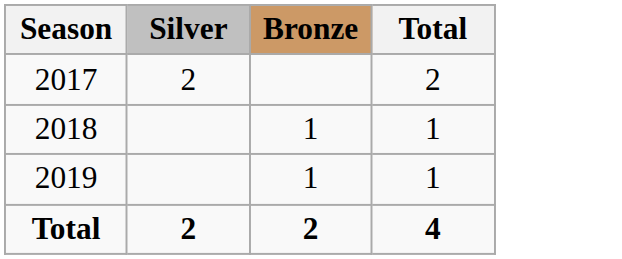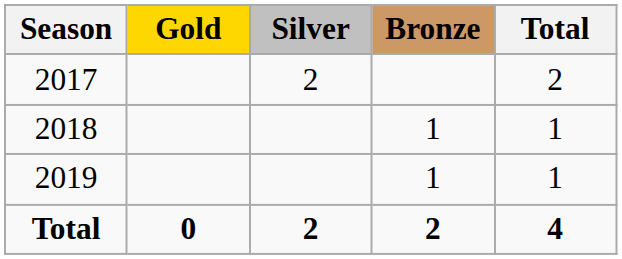 <table class="wikitable" style="text-align:center;">
 <tr>
 <th width = "55">Season</th>
+<th width = "55" style="background: gold;">Gold</th>
 <th width = "55" style="background: silver;">Silver</th>
 <th width = "55" style="background: #cc9966;">Bronze</th>
 <th width = "55">Total</th>
 </tr>
 <tr>
 <td>2017</td>
+<td></td>
 <td>2</td>
 <td></td>
 <td>2</td>
 </tr>
 <tr>
 <td>2018</td>
 <td></td>
+<td></td>
 <td>1</td>
 <td>1</td>
 </tr>
 <tr>
 <td>2019</td>
 <td></td>
+<td></td>
 <td>1</td>
 <td>1</td>
 </tr>
 <tr>
 <td><strong>Total</strong></td>
+<td><strong>0</strong></td>
 <td><strong>2</strong></td>
 <td><strong>2</strong></td>
 <td><strong>4</strong></td>
 </tr>
 </table>
